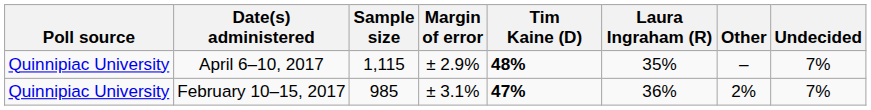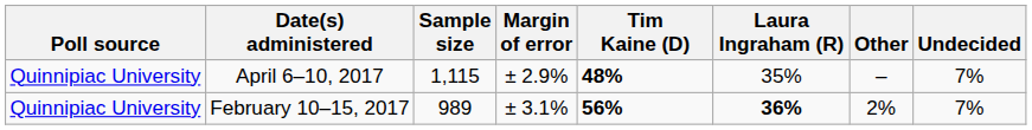 <table class="wikitable">
 <tr valign=bottom>
 <th>Poll source</th>
 <th>Date(s)<br>administered</th>
 <th>Sample<br>size</th>
 <th>Margin<br>of error</th>
 <th style="width:100px;">Tim<br>Kaine (D)</th>
 <th style="width:100px;">Laura<br>Ingraham (R)</th>
 <th>Other</th>
 <th>Undecided</th>
 </tr>
 <tr>
 <td><a href='#'>Quinnipiac University</a></td>
 <td align=center>April 6–10, 2017</td>
 <td align=center>1,115</td>
 <td align=center>± 2.9%</td>
 <td><strong>48%</strong></td>
 <td align=center>35%</td>
 <td align=center>–</td>
 <td align=center>7%</td>
 </tr>
 <tr>
 <td><a href='#'>Quinnipiac University</a></td>
 <td align=center>February 10–15, 2017</td>
-<td align=center>985</td>
+<td align=center>989</td>
 <td align=center>± 3.1%</td>
-<td><strong>47%</strong></td>
-<td align=center>36%</td>
+<td><strong>56%</strong></td>
+<td align=center><strong>36%</strong></td>
 <td align=center>2%</td>
 <td align=center>7%</td>
 </tr>
 </table>
